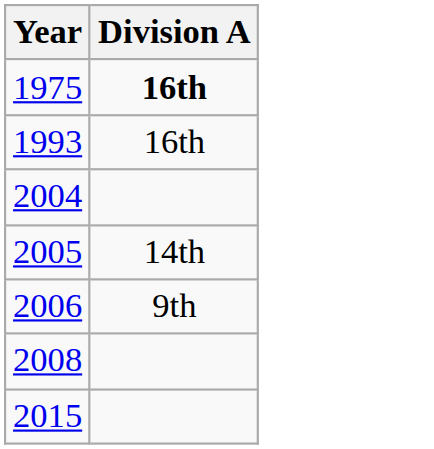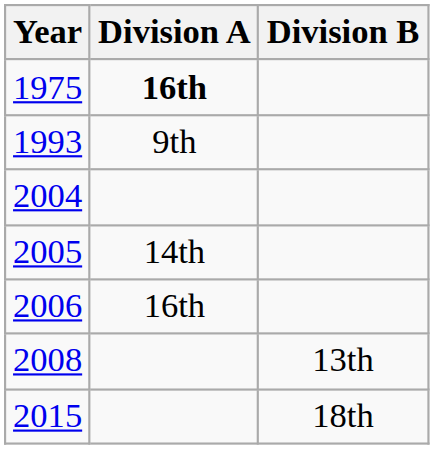 <table class="wikitable" style="text-align:center">
 <tr>
 <th>Year</th>
 <th>Division A</th>
+<th>Division B</th>
 </tr>
 <tr>
 <td><a href='#'>1975</a></td>
 <td><strong>16th</strong></td>
+<td></td>
 </tr>
 <tr>
 <td><a href='#'>1993</a></td>
-<td>16th</td>
+<td>9th</td>
+<td></td>
 </tr>
 <tr>
 <td><a href='#'>2004</a></td>
+<td></td>
 <td></td>
 </tr>
 <tr>
 <td><a href='#'>2005</a></td>
 <td>14th</td>
+<td></td>
 </tr>
 <tr>
 <td><a href='#'>2006</a></td>
-<td>9th</td>
+<td>16th</td>
+<td></td>
 </tr>
 <tr>
 <td><a href='#'>2008</a></td>
 <td></td>
+<td>13th</td>
 </tr>
 <tr>
 <td><a href='#'>2015</a></td>
 <td></td>
+<td>18th</td>
 </tr>
 </table>
